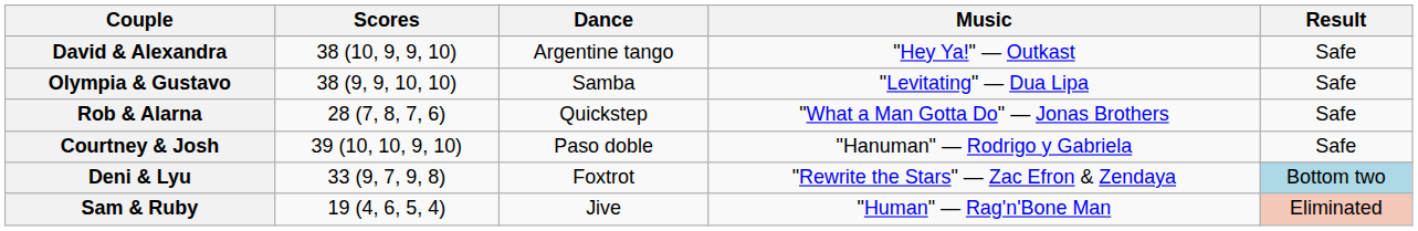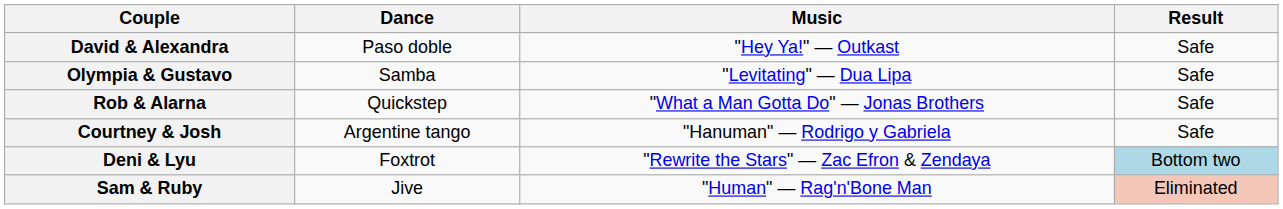 <table class="wikitable sortable" style="text-align:center; width: 90%">
 <tr>
 <th scope="col">Couple</th>
-<th scope="col">Scores</th>
 <th scope="col" class="unsortable">Dance</th>
 <th scope="col" class="unsortable">Music</th>
 <th scope="col" class="unsortable">Result</th>
 </tr>
 <tr>
 <th scope="row">David & Alexandra</th>
-<td>38 (10, 9, 9, 10)</td>
-<td>Argentine tango</td>
+<td>Paso doble</td>
 <td>"<a href='#'>Hey Ya!</a>" — <a href='#'>Outkast</a></td>
 <td>Safe</td>
 </tr>
 <tr>
 <th scope="row">Olympia & Gustavo</th>
-<td>38 (9, 9, 10, 10)</td>
 <td>Samba</td>
 <td>"<a href='#'>Levitating</a>" — <a href='#'>Dua Lipa</a></td>
 <td>Safe</td>
 </tr>
 <tr>
 <th scope="row">Rob & Alarna</th>
-<td>28 (7, 8, 7, 6)</td>
 <td>Quickstep</td>
 <td>"<a href='#'>What a Man Gotta Do</a>" — <a href='#'>Jonas Brothers</a></td>
 <td>Safe</td>
 </tr>
 <tr>
 <th scope="row">Courtney & Josh</th>
-<td>39 (10, 10, 9, 10)</td>
-<td>Paso doble</td>
+<td>Argentine tango</td>
 <td>"Hanuman" — <a href='#'>Rodrigo y Gabriela</a></td>
 <td>Safe</td>
 </tr>
 <tr>
 <th scope="row">Deni & Lyu</th>
-<td>33 (9, 7, 9, 8)</td>
 <td>Foxtrot</td>
 <td>"<a href='#'>Rewrite the Stars</a>" — <a href='#'>Zac Efron</a> & <a href='#'>Zendaya</a></td>
 <td bgcolor="lightblue">Bottom two</td>
 </tr>
 <tr>
 <th scope="row">Sam & Ruby</th>
-<td>19 (4, 6, 5, 4)</td>
 <td>Jive</td>
 <td>"<a href='#'>Human</a>" — <a href='#'>Rag'n'Bone Man</a></td>
 <td bgcolor="f4c7b8">Eliminated</td>
 </tr>
 </table>
